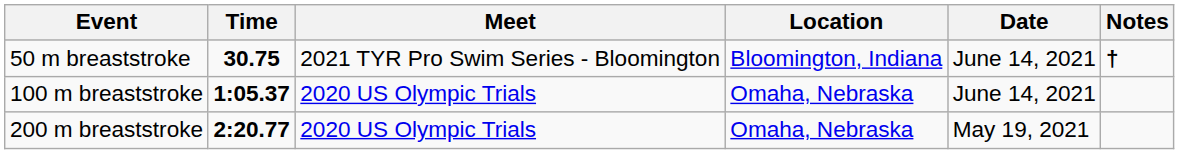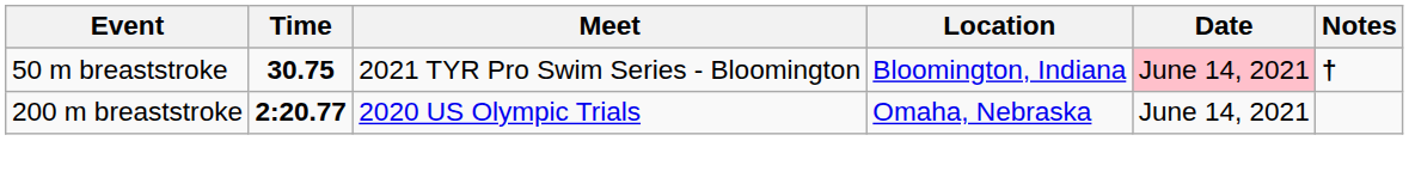 <table class="wikitable">
 <tr>
 <th>Event</th>
 <th>Time</th>
 <th>Meet</th>
 <th>Location</th>
 <th>Date</th>
 <th>Notes</th>
 </tr>
 <tr>
 <td>50 m breaststroke</td>
 <td style="text-align:center;"><strong>30.75</strong></td>
 <td>2021 TYR Pro Swim Series - Bloomington</td>
 <td><a href='#'>Bloomington, Indiana</a></td>
-<td>June 14, 2021</td>
+<td style="background: pink;">June 14, 2021</td>
 <td><strong>†</strong></td>
-</tr>
-<tr>
-<td>100 m breaststroke</td>
-<td style="text-align:center;"><strong>1:05.37</strong></td>
-<td><a href='#'>2020 US Olympic Trials</a></td>
-<td><a href='#'>Omaha, Nebraska</a></td>
-<td>June 14, 2021</td>
-<td></td>
 </tr>
 <tr>
 <td>200 m breaststroke</td>
 <td style="text-align:center;"><strong>2:20.77</strong></td>
 <td><a href='#'>2020 US Olympic Trials</a></td>
 <td><a href='#'>Omaha, Nebraska</a></td>
-<td>May 19, 2021</td>
+<td>June 14, 2021</td>
 <td></td>
 </tr>
 </table>
